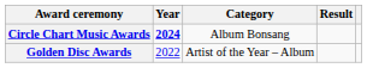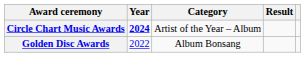 <table class="wikitable plainrowheaders sortable" style="text-align:center">
 <tr>
 <th scope="col">Award ceremony</th>
 <th scope="col">Year</th>
 <th scope="col">Category</th>
 <th scope="col">Result</th>
 <th scope="col" class="unsortable"></th>
 </tr>
 <tr>
 <th scope="row"><a href='#'>Circle Chart Music Awards</a></th>
 <td><strong><a href='#'>2024</a></strong></td>
-<td>Album Bonsang</td>
+<td>Artist of the Year – Album</td>
 <td></td>
 <td></td>
 </tr>
 <tr>
 <th scope="row"><a href='#'>Golden Disc Awards</a></th>
 <td><a href='#'>2022</a></td>
-<td>Artist of the Year – Album</td>
+<td>Album Bonsang</td>
 <td></td>
 <td></td>
 </tr>
 </table>
